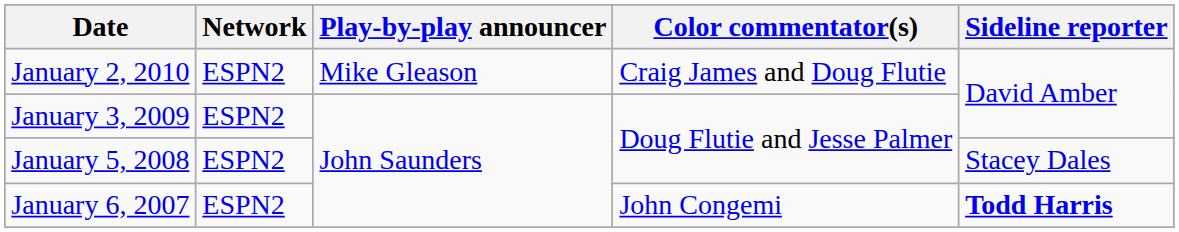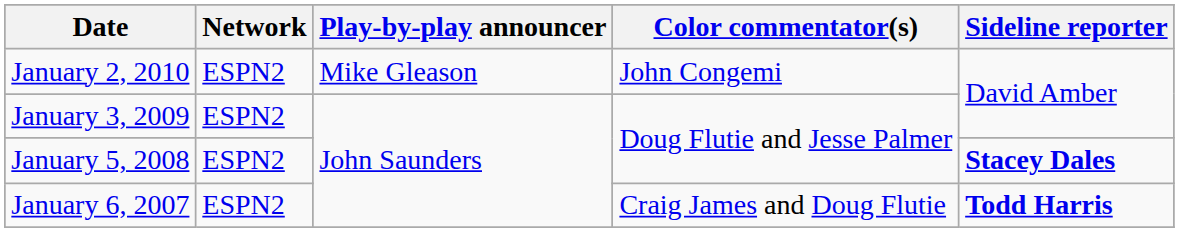 <table class="wikitable">
 <tr>
 <th>Date</th>
 <th>Network</th>
 <th><a href='#'>Play-by-play</a> announcer</th>
 <th><a href='#'>Color commentator</a>(s)</th>
 <th><a href='#'>Sideline reporter</a></th>
 </tr>
 <tr>
 <td><a href='#'>January 2, 2010</a></td>
 <td><a href='#'>ESPN2</a></td>
 <td><a href='#'>Mike Gleason</a></td>
-<td><a href='#'>Craig James</a> and <a href='#'>Doug Flutie</a></td>
+<td><a href='#'>John Congemi</a></td>
 <td rowspan="2"><a href='#'>David Amber</a></td>
 </tr>
 <tr>
 <td><a href='#'>January 3, 2009</a></td>
 <td><a href='#'>ESPN2</a></td>
 <td rowspan="3"><a href='#'>John Saunders</a></td>
 <td rowspan="2"><a href='#'>Doug Flutie</a> and <a href='#'>Jesse Palmer</a></td>
 </tr>
 <tr>
 <td><a href='#'>January 5, 2008</a></td>
 <td><a href='#'>ESPN2</a></td>
-<td><a href='#'>Stacey Dales</a></td>
+<td><strong><a href='#'>Stacey Dales</a></strong></td>
 </tr>
 <tr>
 <td><a href='#'>January 6, 2007</a></td>
 <td><a href='#'>ESPN2</a></td>
-<td><a href='#'>John Congemi</a></td>
+<td><a href='#'>Craig James</a> and <a href='#'>Doug Flutie</a></td>
 <td><strong><a href='#'>Todd Harris</a></strong></td>
 </tr>
 </table>
